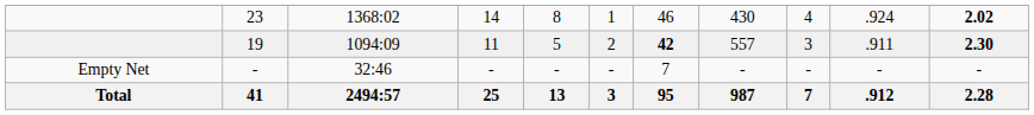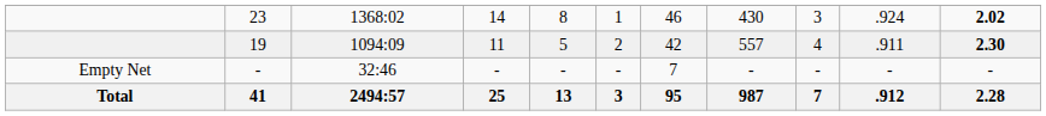 <table class="wikitable sortable" width ="1000">
 <tr align="center">
 </tr>
 <tr align="center" bgcolor="">
 <td></td>
 <td>23</td>
 <td>1368:02</td>
 <td>14</td>
 <td>8</td>
 <td>1</td>
 <td>46</td>
 <td>430</td>
-<td>4</td>
+<td>3</td>
 <td>.924</td>
 <td><strong>2.02</strong></td>
 </tr>
 <tr align="center" bgcolor="f0f0f0">
 <td></td>
 <td>19</td>
 <td>1094:09</td>
 <td>11</td>
 <td>5</td>
 <td>2</td>
-<td><strong>42</strong></td>
+<td>42</td>
 <td>557</td>
-<td>3</td>
+<td>4</td>
 <td>.911</td>
 <td><strong>2.30</strong></td>
 </tr>
 <tr align="center" bgcolor="">
 <td>Empty Net</td>
 <td>-</td>
 <td>32:46</td>
 <td>-</td>
 <td>-</td>
 <td>-</td>
 <td>7</td>
 <td>-</td>
 <td>-</td>
 <td>-</td>
 <td>-</td>
 </tr>
 <tr>
 <th>Total</th>
 <th>41</th>
 <th>2494:57</th>
 <th>25</th>
 <th>13</th>
 <th>3</th>
 <th>95</th>
 <th>987</th>
 <th>7</th>
 <th>.912</th>
 <th>2.28</th>
 </tr>
 </table>
